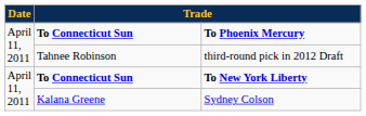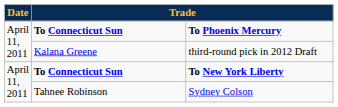 <table class="wikitable" style="width:80%">
 <tr>
 <th style="background:#092C57;color:#FFC322; width=125">Date</th>
 <th style="background:#092C57;color:#FFC322;" colspan=2>Trade</th>
 </tr>
 <tr>
 <td rowspan=2>April 11, 2011</td>
 <td width=375><strong>To <a href='#'>Connecticut Sun</a></strong></td>
 <td width=375><strong>To <a href='#'>Phoenix Mercury</a></strong></td>
 </tr>
 <tr>
-<td>Tahnee Robinson</td>
+<td><a href='#'>Kalana Greene</a></td>
 <td>third-round pick in 2012 Draft</td>
 </tr>
 <tr>
 <td rowspan=2>April 11, 2011</td>
 <td width=375><strong>To <a href='#'>Connecticut Sun</a></strong></td>
 <td width=375><strong>To <a href='#'>New York Liberty</a></strong></td>
 </tr>
 <tr>
-<td><a href='#'>Kalana Greene</a></td>
+<td>Tahnee Robinson</td>
 <td><a href='#'>Sydney Colson</a></td>
 </tr>
 </table>
